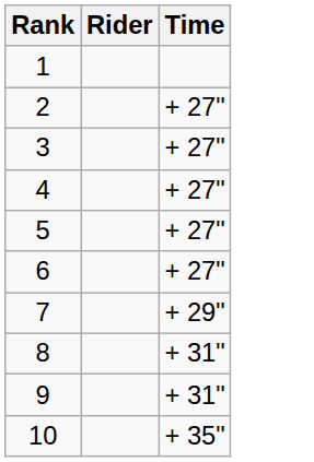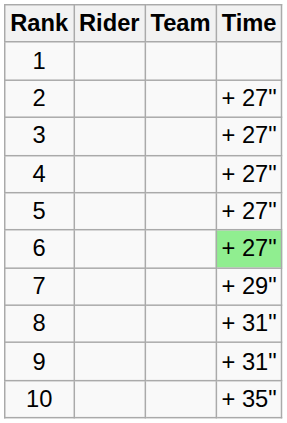 <table class="wikitable">
 <tr>
 <th scope="col">Rank</th>
 <th scope="col">Rider</th>
+<th scope="col">Team</th>
 <th scope="col">Time</th>
 </tr>
 <tr>
 <td style="text-align:center;">1</td>
+<td></td>
 <td></td>
 <td style="text-align:right;"></td>
 </tr>
 <tr>
 <td style="text-align:center;">2</td>
 <td></td>
+<td></td>
 <td style="text-align:right;">+ 27"</td>
 </tr>
 <tr>
 <td style="text-align:center;">3</td>
+<td></td>
 <td></td>
 <td style="text-align:right;">+ 27"</td>
 </tr>
 <tr>
 <td style="text-align:center;">4</td>
 <td></td>
+<td></td>
 <td style="text-align:right;">+ 27"</td>
 </tr>
 <tr>
 <td style="text-align:center;">5</td>
+<td></td>
 <td></td>
 <td style="text-align:right;">+ 27"</td>
 </tr>
 <tr>
 <td style="text-align:center;">6</td>
 <td></td>
-<td style="text-align:right;">+ 27"</td>
+<td></td>
+<td style="background: lightgreen; text-align:right;">+ 27"</td>
 </tr>
 <tr>
 <td style="text-align:center;">7</td>
+<td></td>
 <td></td>
 <td style="text-align:right;">+ 29"</td>
 </tr>
 <tr>
 <td style="text-align:center;">8</td>
 <td></td>
+<td></td>
 <td style="text-align:right;">+ 31"</td>
 </tr>
 <tr>
 <td style="text-align:center;">9</td>
+<td></td>
 <td></td>
 <td style="text-align:right;">+ 31"</td>
 </tr>
 <tr>
 <td style="text-align:center;">10</td>
 <td></td>
+<td></td>
 <td style="text-align:right;">+ 35"</td>
 </tr>
 </table>
